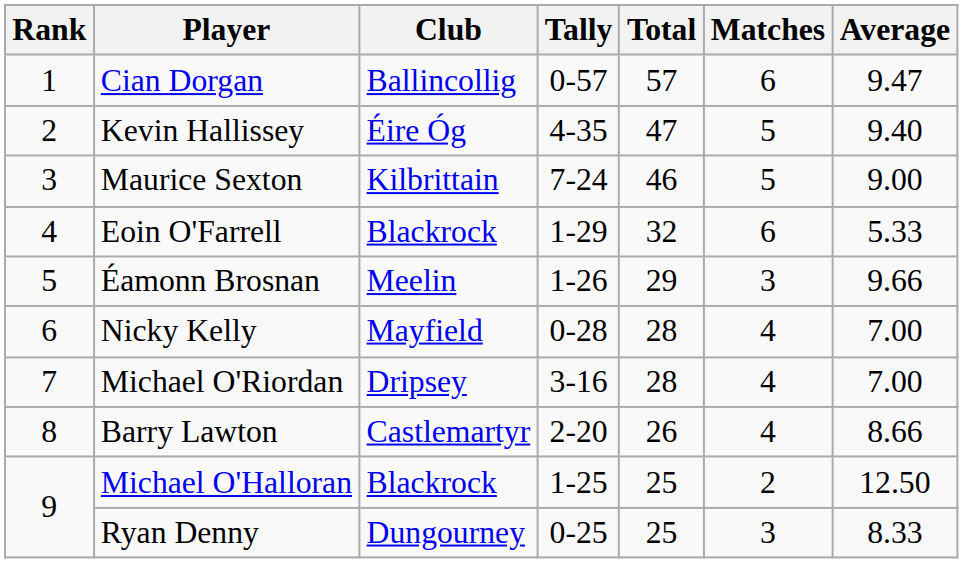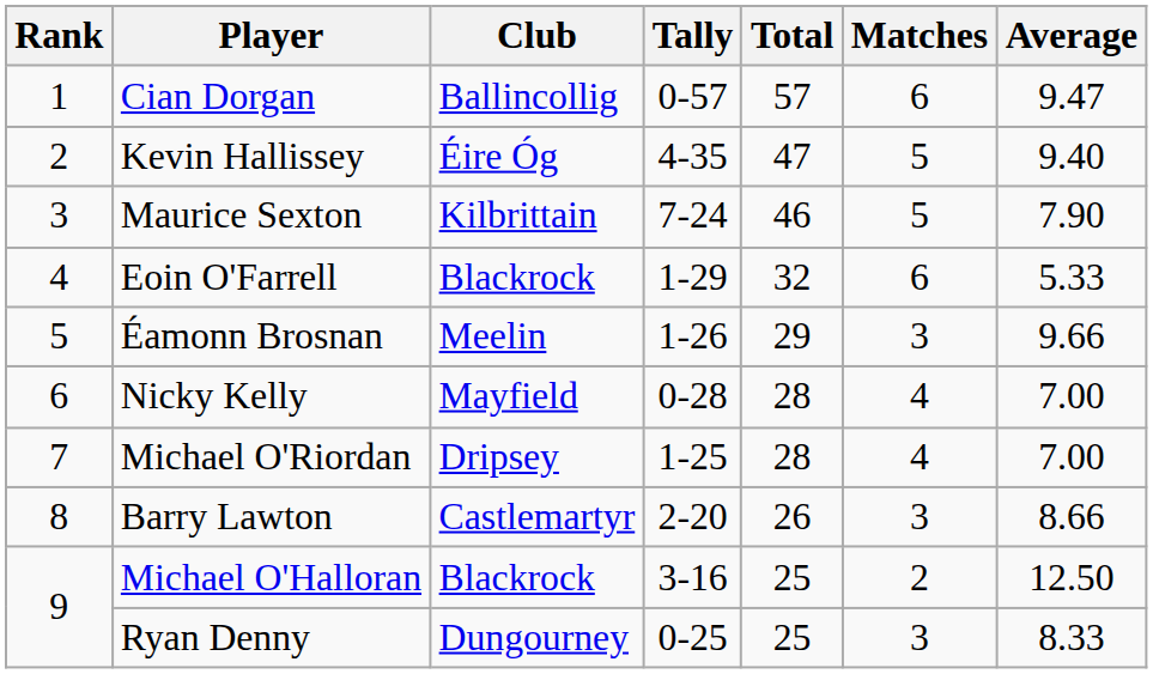 <table class="wikitable">
 <tr>
 <th>Rank</th>
 <th>Player</th>
 <th>Club</th>
 <th>Tally</th>
 <th>Total</th>
 <th>Matches</th>
 <th>Average</th>
 </tr>
 <tr>
 <td rowspan="1" style="text-align:center;">1</td>
 <td><a href='#'>Cian Dorgan</a></td>
 <td><a href='#'>Ballincollig</a></td>
 <td align=center>0-57</td>
 <td align=center>57</td>
 <td align=center>6</td>
 <td align=center>9.47</td>
 </tr>
 <tr>
 <td rowspan="1" style="text-align:center;">2</td>
 <td>Kevin Hallissey</td>
 <td><a href='#'>Éire Óg</a></td>
 <td align=center>4-35</td>
 <td align=center>47</td>
 <td align=center>5</td>
 <td align=center>9.40</td>
 </tr>
 <tr>
 <td rowspan="1" style="text-align:center;">3</td>
 <td>Maurice Sexton</td>
 <td><a href='#'>Kilbrittain</a></td>
 <td align=center>7-24</td>
 <td align=center>46</td>
 <td align=center>5</td>
-<td align=center>9.00</td>
+<td align=center>7.90</td>
 </tr>
 <tr>
 <td rowspan="1" style="text-align:center;">4</td>
 <td>Eoin O'Farrell</td>
 <td><a href='#'>Blackrock</a></td>
 <td align=center>1-29</td>
 <td align=center>32</td>
 <td align=center>6</td>
 <td align=center>5.33</td>
 </tr>
 <tr>
 <td rowspan="1" style="text-align:center;">5</td>
 <td>Éamonn Brosnan</td>
 <td><a href='#'>Meelin</a></td>
 <td align=center>1-26</td>
 <td align=center>29</td>
 <td align=center>3</td>
 <td align=center>9.66</td>
 </tr>
 <tr>
 <td rowspan="1" style="text-align:center;">6</td>
 <td>Nicky Kelly</td>
 <td><a href='#'>Mayfield</a></td>
 <td align=center>0-28</td>
 <td align=center>28</td>
 <td align=center>4</td>
 <td align=center>7.00</td>
 </tr>
 <tr>
 <td rowspan="1" style="text-align:center;">7</td>
 <td>Michael O'Riordan</td>
 <td><a href='#'>Dripsey</a></td>
-<td align=center>3-16</td>
+<td align=center>1-25</td>
 <td align=center>28</td>
 <td align=center>4</td>
 <td align=center>7.00</td>
 </tr>
 <tr>
 <td rowspan="1" style="text-align:center;">8</td>
 <td>Barry Lawton</td>
 <td><a href='#'>Castlemartyr</a></td>
 <td align=center>2-20</td>
 <td align=center>26</td>
-<td align=center>4</td>
+<td align=center>3</td>
 <td align=center>8.66</td>
 </tr>
 <tr>
 <td rowspan="2" style="text-align:center;">9</td>
 <td><a href='#'>Michael O'Halloran</a></td>
 <td><a href='#'>Blackrock</a></td>
-<td align=center>1-25</td>
+<td align=center>3-16</td>
 <td align=center>25</td>
 <td align=center>2</td>
 <td align=center>12.50</td>
 </tr>
 <tr>
 <td>Ryan Denny</td>
 <td><a href='#'>Dungourney</a></td>
 <td align=center>0-25</td>
 <td align=center>25</td>
 <td align=center>3</td>
 <td align=center>8.33</td>
 </tr>
 </table>
